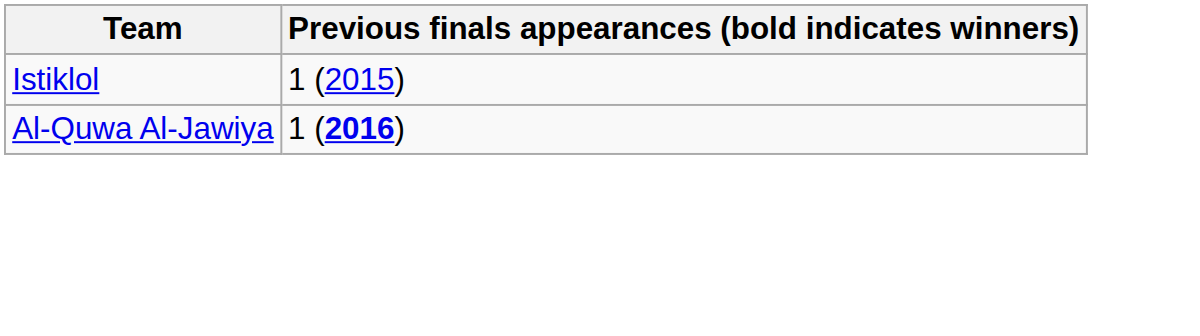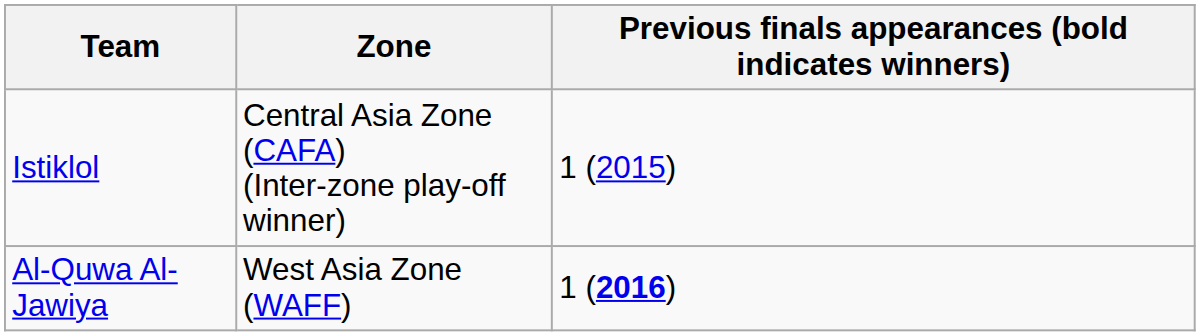 <table class="wikitable">
 <tr>
 <th>Team</th>
+<th>Zone</th>
 <th>Previous finals appearances (bold indicates winners)</th>
 </tr>
 <tr>
 <td> <a href='#'>Istiklol</a></td>
+<td>Central Asia Zone (<a href='#'>CAFA</a>)<br>(Inter-zone play-off winner)</td>
 <td>1 (<a href='#'>2015</a>)</td>
 </tr>
 <tr>
 <td> <a href='#'>Al-Quwa Al-Jawiya</a></td>
+<td>West Asia Zone (<a href='#'>WAFF</a>)</td>
 <td>1 (<strong><a href='#'>2016</a></strong>)</td>
 </tr>
 </table>
